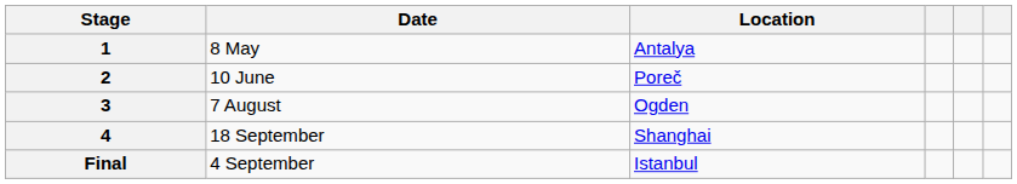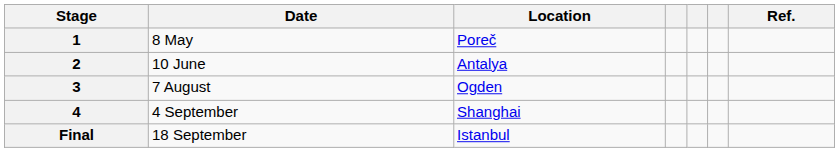 <table class="wikitable" style="width:100%">
 <tr>
 <th>Stage</th>
 <th>Date</th>
 <th>Location</th>
 <th></th>
 <th></th>
 <th></th>
+<th>Ref.</th>
 </tr>
 <tr>
 <th>1</th>
 <td>8 May</td>
-<td> <a href='#'>Antalya</a></td>
+<td> <a href='#'>Poreč</a></td>
+<td></td>
 <td></td>
 <td></td>
 <td></td>
 </tr>
 <tr>
 <th>2</th>
 <td>10 June</td>
-<td> <a href='#'>Poreč</a></td>
+<td> <a href='#'>Antalya</a></td>
+<td></td>
 <td></td>
 <td></td>
 <td></td>
 </tr>
 <tr>
 <th>3</th>
 <td>7 August</td>
 <td> <a href='#'>Ogden</a></td>
 <td></td>
 <td></td>
 <td></td>
+<td></td>
 </tr>
 <tr>
 <th>4</th>
-<td>18 September</td>
+<td>4 September</td>
 <td> <a href='#'>Shanghai</a></td>
+<td></td>
 <td></td>
 <td></td>
 <td></td>
 </tr>
 <tr>
 <th>Final</th>
-<td>4 September</td>
+<td>18 September</td>
 <td> <a href='#'>Istanbul</a></td>
+<td></td>
 <td></td>
 <td></td>
 <td></td>
 </tr>
 </table>
